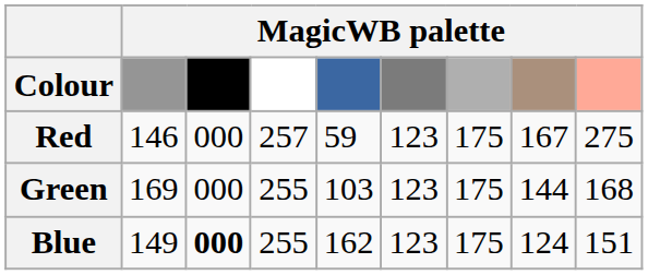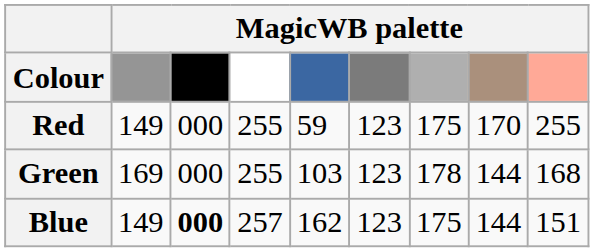 <table class="wikitable" style="margin-left:auto;margin-right:auto;">
 <tr>
 <th></th>
 <th colspan="8">MagicWB palette</th>
 </tr>
 <tr>
 <th>Colour</th>
 <td style="background-color:rgb(149,149,149);"></td>
 <td style="background-color:rgb(000,000,000);"></td>
 <td style="background-color:rgb(255,255,255);"></td>
 <td style="background-color:rgb(59,103,162);"></td>
 <td style="background-color:rgb(123,123,123);"></td>
 <td style="background-color:rgb(175,175,175);"></td>
 <td style="background-color:rgb(170,144,124);"></td>
 <td style="background-color:rgb(255,169,151);"></td>
 </tr>
 <tr>
 <th>Red</th>
-<td>146</td>
+<td>149</td>
 <td>000</td>
-<td>257</td>
+<td>255</td>
 <td>59</td>
 <td>123</td>
 <td>175</td>
-<td>167</td>
-<td>275</td>
+<td>170</td>
+<td>255</td>
 </tr>
 <tr>
 <th>Green</th>
 <td>169</td>
 <td>000</td>
 <td>255</td>
 <td>103</td>
 <td>123</td>
-<td>175</td>
+<td>178</td>
 <td>144</td>
 <td>168</td>
 </tr>
 <tr>
 <th>Blue</th>
 <td>149</td>
 <td><strong>000</strong></td>
-<td>255</td>
+<td>257</td>
 <td>162</td>
 <td>123</td>
 <td>175</td>
-<td>124</td>
+<td>144</td>
 <td>151</td>
 </tr>
 </table>
